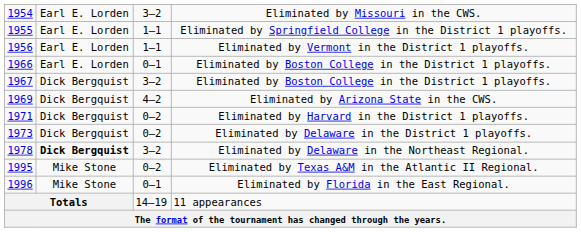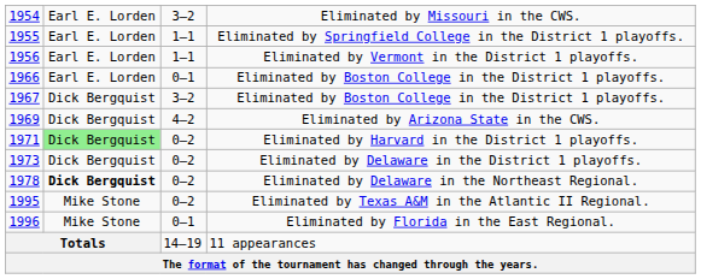 <table cellpadding="1" border="1" cellspacing="0" width="80%" class="wikitable">
 <tr align="center">
 <td><a href='#'>1954</a></td>
 <td>Earl E. Lorden</td>
 <td>3–2</td>
 <td>Eliminated by <a href='#'>Missouri</a> in the CWS.</td>
 </tr>
 <tr align="center">
 <td><a href='#'>1955</a></td>
 <td>Earl E. Lorden</td>
 <td>1–1</td>
 <td>Eliminated by <a href='#'>Springfield College</a> in the District 1 playoffs.</td>
 </tr>
 <tr align="center">
 <td><a href='#'>1956</a></td>
 <td>Earl E. Lorden</td>
 <td>1–1</td>
 <td>Eliminated by <a href='#'>Vermont</a> in the District 1 playoffs.</td>
 </tr>
 <tr align="center">
 <td><a href='#'>1966</a></td>
 <td>Earl E. Lorden</td>
 <td>0–1</td>
 <td>Eliminated by <a href='#'>Boston College</a> in the District 1 playoffs.</td>
 </tr>
 <tr align="center">
 <td><a href='#'>1967</a></td>
 <td>Dick Bergquist</td>
 <td>3–2</td>
 <td>Eliminated by <a href='#'>Boston College</a> in the District 1 playoffs.</td>
 </tr>
 <tr align="center">
 <td><a href='#'>1969</a></td>
 <td>Dick Bergquist</td>
 <td>4–2</td>
 <td>Eliminated by <a href='#'>Arizona State</a> in the CWS.</td>
 </tr>
 <tr align="center">
 <td><a href='#'>1971</a></td>
-<td>Dick Bergquist</td>
+<td style="background: lightgreen;">Dick Bergquist</td>
 <td>0–2</td>
 <td>Eliminated by <a href='#'>Harvard</a> in the District 1 playoffs.</td>
 </tr>
 <tr align="center">
 <td><a href='#'>1973</a></td>
 <td>Dick Bergquist</td>
 <td>0–2</td>
 <td>Eliminated by <a href='#'>Delaware</a> in the District 1 playoffs.</td>
 </tr>
 <tr align="center">
 <td><a href='#'>1978</a></td>
 <td><strong>Dick Bergquist</strong></td>
-<td>3–2</td>
+<td>0–2</td>
 <td>Eliminated by <a href='#'>Delaware</a> in the Northeast Regional.</td>
 </tr>
 <tr align="center">
 <td><a href='#'>1995</a></td>
 <td>Mike Stone</td>
 <td>0–2</td>
 <td>Eliminated by <a href='#'>Texas A&M</a> in the Atlantic II Regional.</td>
 </tr>
 <tr align="center">
 <td><a href='#'>1996</a></td>
 <td>Mike Stone</td>
 <td>0–1</td>
 <td>Eliminated by <a href='#'>Florida</a> in the East Regional.</td>
 </tr>
 <tr>
 <th colspan="2">Totals</th>
 <td>14–19</td>
 <td>11 appearances</td>
 </tr>
 <tr>
 <th colSpan="5"><small>The <a href='#'><span>format</span></a> of the tournament has changed through the years.</small></th>
 </tr>
 </table>
